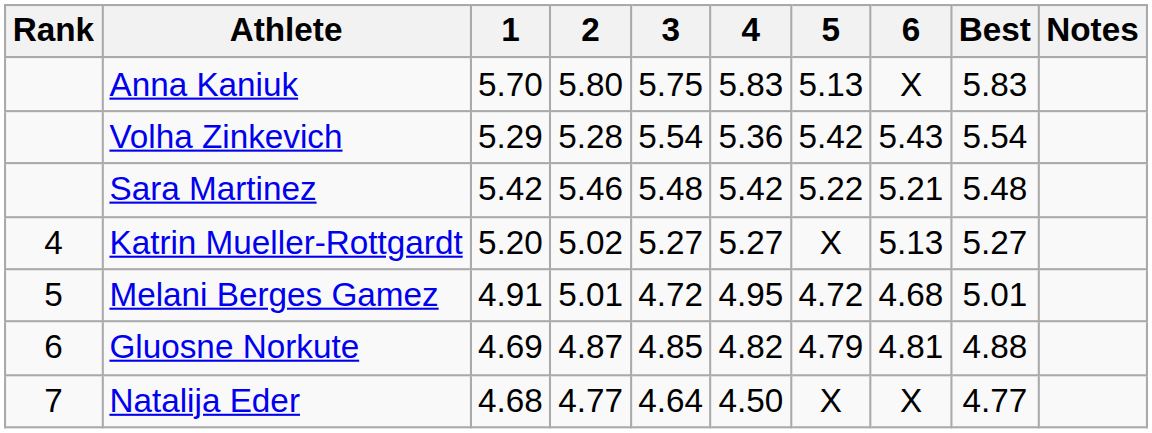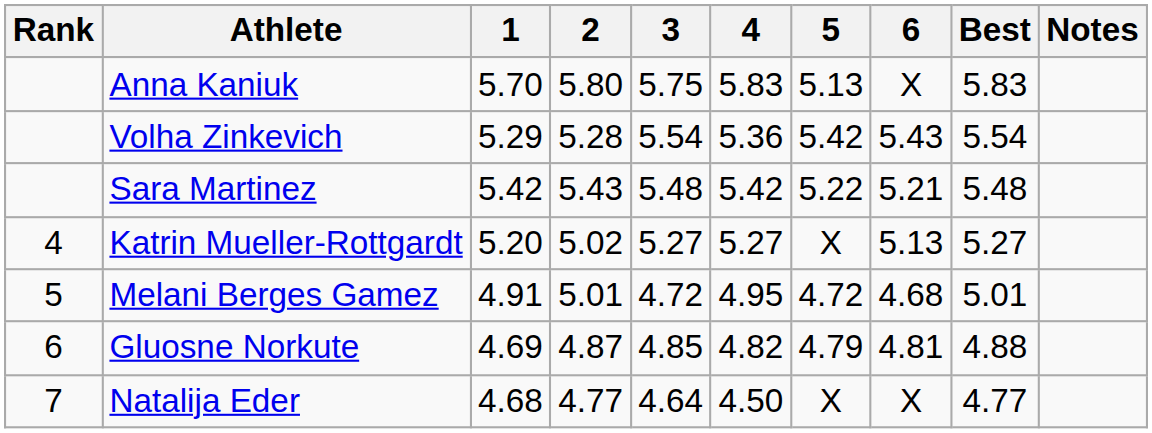 <table class="wikitable sortable" style="text-align:center">
 <tr>
 <th>Rank</th>
 <th>Athlete</th>
 <th>1</th>
 <th>2</th>
 <th>3</th>
 <th>4</th>
 <th>5</th>
 <th>6</th>
 <th>Best</th>
 <th>Notes</th>
 </tr>
 <tr>
 <td></td>
 <td style="text-align:left"><a href='#'>Anna Kaniuk</a><br></td>
 <td>5.70</td>
 <td>5.80</td>
 <td>5.75</td>
 <td>5.83</td>
 <td>5.13</td>
 <td>X</td>
 <td>5.83</td>
 <td></td>
 </tr>
 <tr>
 <td></td>
 <td style="text-align:left"><a href='#'>Volha Zinkevich</a><br></td>
 <td>5.29</td>
 <td>5.28</td>
 <td>5.54</td>
 <td>5.36</td>
 <td>5.42</td>
 <td>5.43</td>
 <td>5.54</td>
 <td></td>
 </tr>
 <tr>
 <td></td>
 <td style="text-align:left"><a href='#'>Sara Martinez</a><br></td>
 <td>5.42</td>
-<td>5.46</td>
+<td>5.43</td>
 <td>5.48</td>
 <td>5.42</td>
 <td>5.22</td>
 <td>5.21</td>
 <td>5.48</td>
 <td></td>
 </tr>
 <tr>
 <td>4</td>
 <td style="text-align:left"><a href='#'>Katrin Mueller-Rottgardt</a><br></td>
 <td>5.20</td>
 <td>5.02</td>
 <td>5.27</td>
 <td>5.27</td>
 <td>X</td>
 <td>5.13</td>
 <td>5.27</td>
 <td></td>
 </tr>
 <tr>
 <td>5</td>
 <td style="text-align:left"><a href='#'>Melani Berges Gamez</a><br></td>
 <td>4.91</td>
 <td>5.01</td>
 <td>4.72</td>
 <td>4.95</td>
 <td>4.72</td>
 <td>4.68</td>
 <td>5.01</td>
 <td></td>
 </tr>
 <tr>
 <td>6</td>
 <td style="text-align:left"><a href='#'>Gluosne Norkute</a><br></td>
 <td>4.69</td>
 <td>4.87</td>
 <td>4.85</td>
 <td>4.82</td>
 <td>4.79</td>
 <td>4.81</td>
 <td>4.88</td>
 <td></td>
 </tr>
 <tr>
 <td>7</td>
 <td style="text-align:left"><a href='#'>Natalija Eder</a><br></td>
 <td>4.68</td>
 <td>4.77</td>
 <td>4.64</td>
 <td>4.50</td>
 <td>X</td>
 <td>X</td>
 <td>4.77</td>
 <td></td>
 </tr>
 </table>
